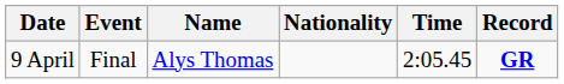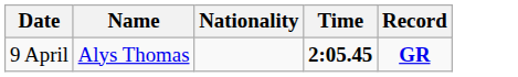 <table class=wikitable style=text-align:center>
 <tr>
 <th>Date</th>
-<th>Event</th>
 <th>Name</th>
 <th>Nationality</th>
 <th>Time</th>
 <th>Record</th>
 </tr>
 <tr>
 <td>9 April</td>
-<td>Final</td>
 <td align=left><a href='#'>Alys Thomas</a></td>
 <td align=left></td>
-<td>2:05.45</td>
+<td><strong>2:05.45</strong></td>
 <td><strong><a href='#'>GR</a></strong></td>
 </tr>
 </table>
